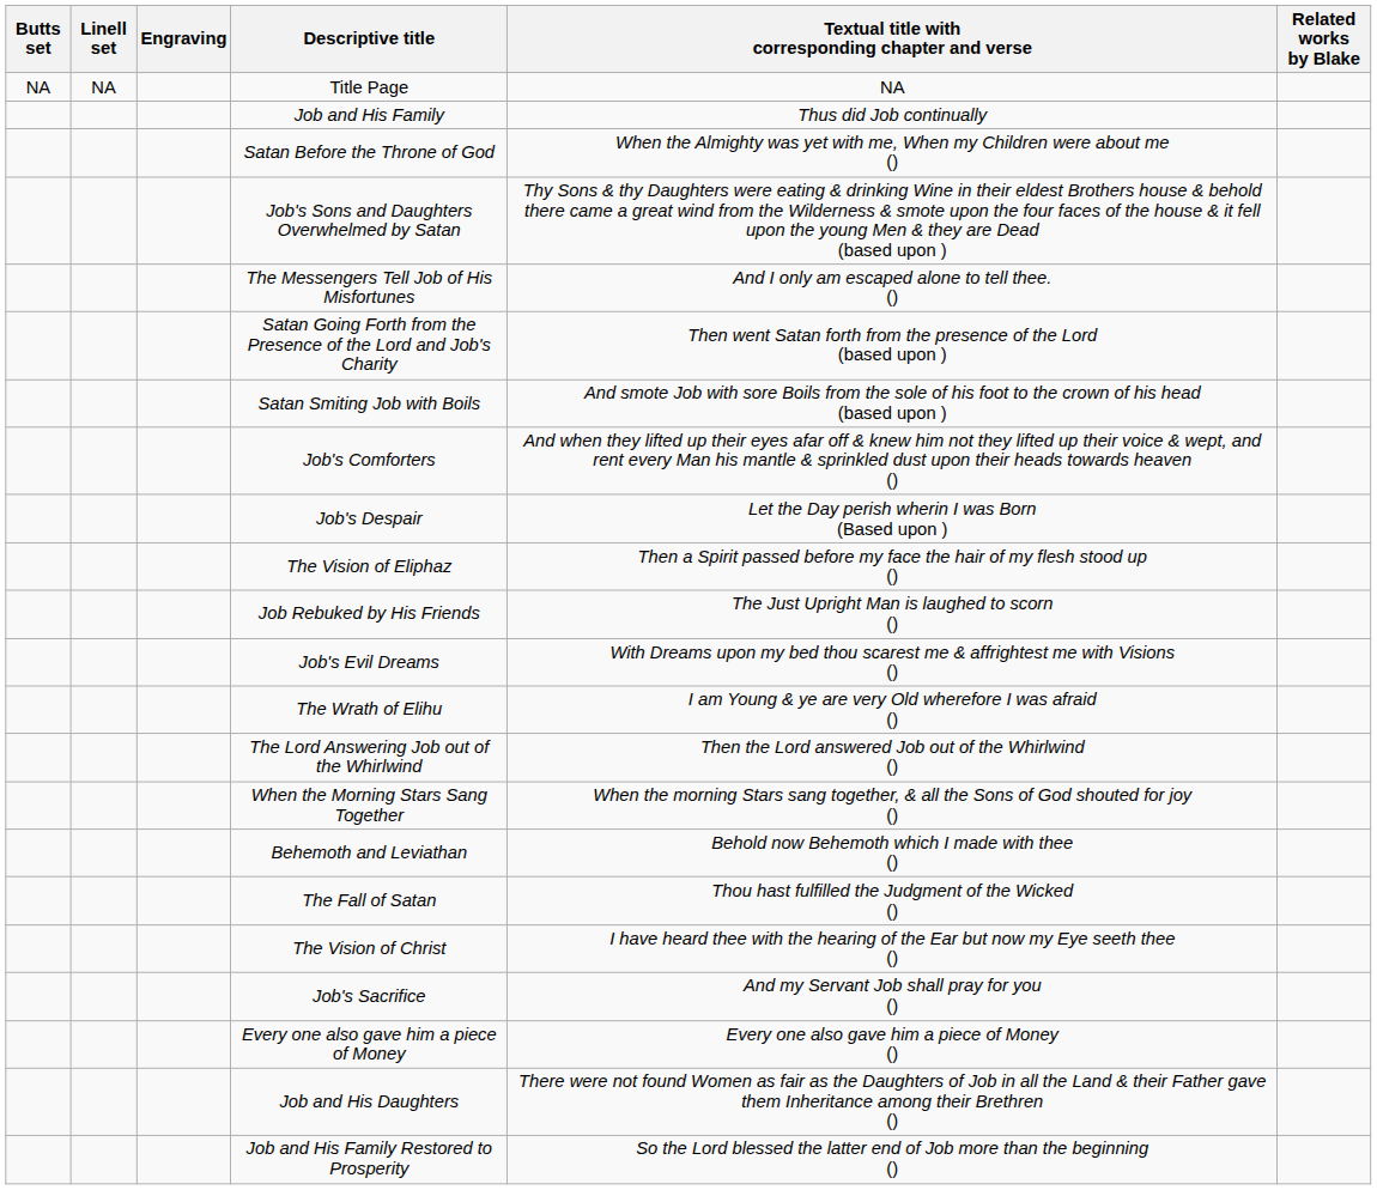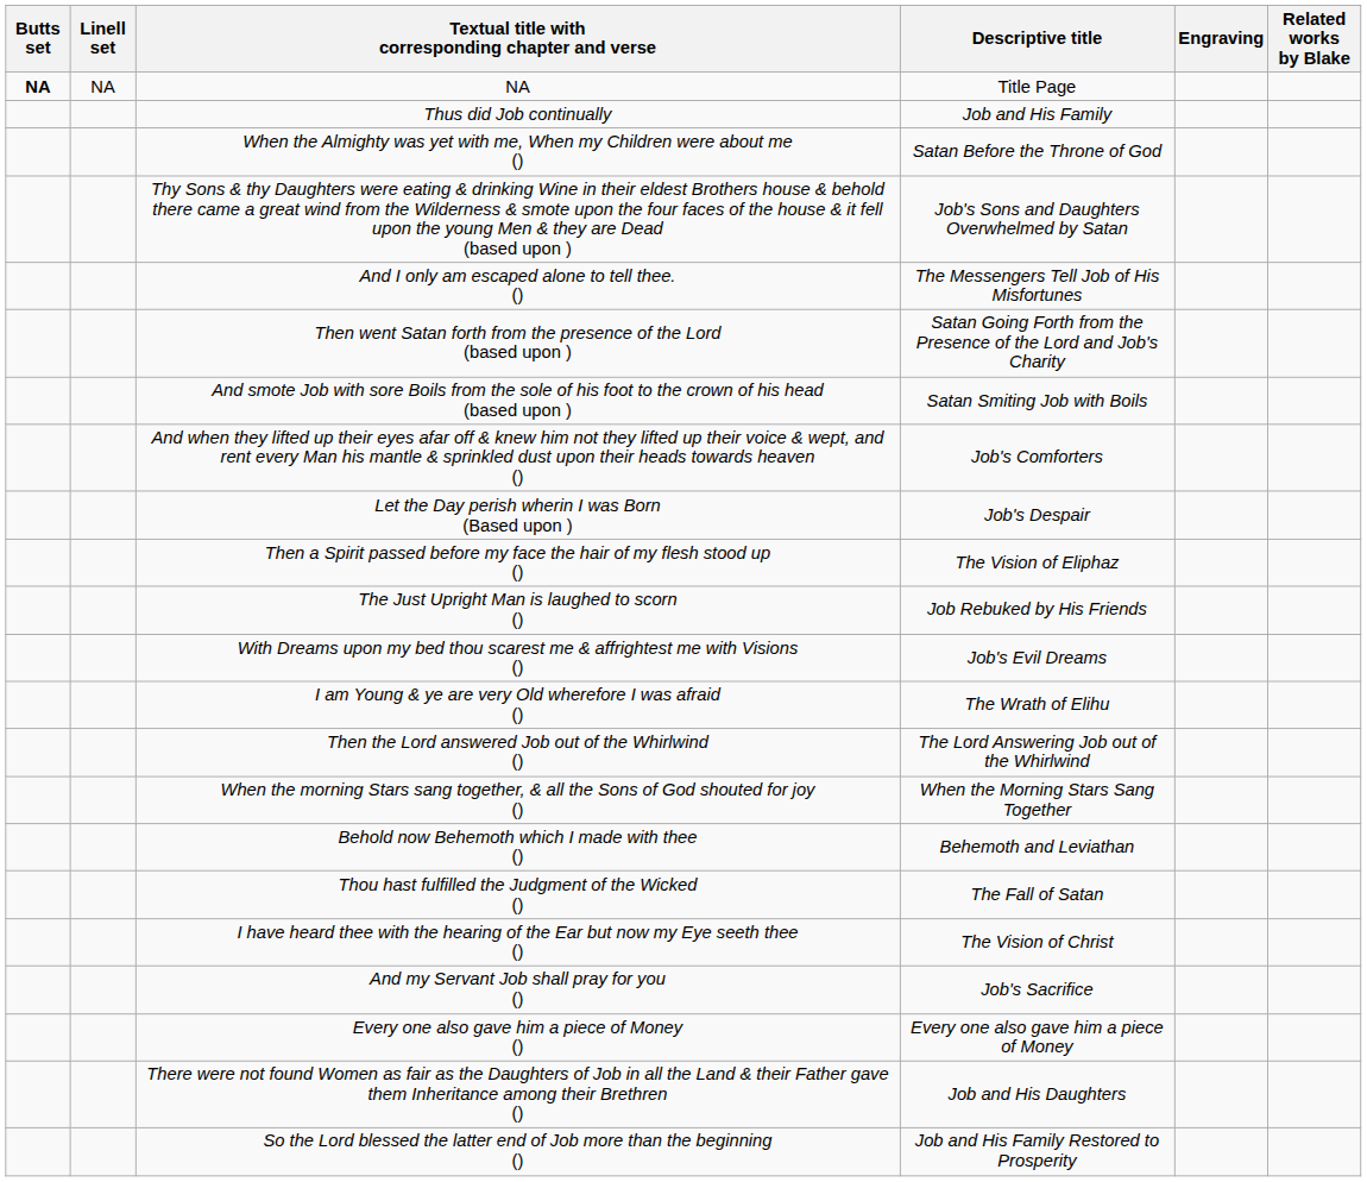 <table class="wikitable" style="margin-left:0.5em; text-align:center">
 <tr>
 <th>Butts set</th>
 <th>Linell set</th>
+<th>Textual title with<br>corresponding chapter and verse</th>
+<th>Descriptive title</th>
 <th>Engraving</th>
-<th>Descriptive title</th>
-<th>Textual title with<br>corresponding chapter and verse</th>
 <th>Related works<br> by Blake</th>
 </tr>
 <tr>
+<td><strong>NA</strong></td>
 <td>NA</td>
 <td>NA</td>
+<td>Title Page</td>
 <td></td>
-<td>Title Page</td>
-<td>NA</td>
 <td></td>
 </tr>
 <tr>
 <td></td>
 <td></td>
+<td><em>Thus did Job continually</em><br> </td>
+<td><em>Job and His Family</em></td>
 <td></td>
-<td><em>Job and His Family</em></td>
-<td><em>Thus did Job continually</em><br> </td>
 <td></td>
 </tr>
 <tr>
 <td></td>
 <td></td>
+<td><em>When the Almighty was yet with me, When my Children were about me</em><br> ()</td>
+<td><em>Satan Before the Throne of God</em></td>
 <td></td>
-<td><em>Satan Before the Throne of God</em></td>
-<td><em>When the Almighty was yet with me, When my Children were about me</em><br> ()</td>
 <td></td>
 </tr>
 <tr>
 <td></td>
 <td></td>
+<td><em>Thy Sons & thy Daughters were eating & drinking Wine in their eldest Brothers house & behold there came a great wind from the Wilderness & smote upon the four faces of the house & it fell upon the young Men & they are Dead</em><br> (based upon )</td>
+<td><em>Job's Sons and Daughters Overwhelmed by Satan</em></td>
 <td></td>
-<td><em>Job's Sons and Daughters Overwhelmed by Satan</em></td>
-<td><em>Thy Sons & thy Daughters were eating & drinking Wine in their eldest Brothers house & behold there came a great wind from the Wilderness & smote upon the four faces of the house & it fell upon the young Men & they are Dead</em><br> (based upon )</td>
 <td></td>
 </tr>
 <tr>
 <td></td>
 <td></td>
+<td><em>And I only am escaped alone to tell thee.</em><br> ()</td>
+<td><em>The Messengers Tell Job of His Misfortunes</em></td>
 <td></td>
-<td><em>The Messengers Tell Job of His Misfortunes</em></td>
-<td><em>And I only am escaped alone to tell thee.</em><br> ()</td>
 <td></td>
 </tr>
 <tr>
 <td></td>
 <td></td>
+<td><em>Then went Satan forth from the presence of the Lord</em><br> (based upon )</td>
+<td><em>Satan Going Forth from the Presence of the Lord and Job's Charity</em></td>
 <td></td>
-<td><em>Satan Going Forth from the Presence of the Lord and Job's Charity</em></td>
-<td><em>Then went Satan forth from the presence of the Lord</em><br> (based upon )</td>
 <td></td>
 </tr>
 <tr>
 <td></td>
 <td></td>
+<td><em>And smote Job with sore Boils from the sole of his foot to the crown of his head</em><br> (based upon )</td>
+<td><em>Satan Smiting Job with Boils</em></td>
 <td></td>
-<td><em>Satan Smiting Job with Boils</em></td>
-<td><em>And smote Job with sore Boils from the sole of his foot to the crown of his head</em><br> (based upon )</td>
 <td></td>
 </tr>
 <tr>
 <td></td>
 <td></td>
+<td><em>And when they lifted up their eyes afar off & knew him not they lifted up their voice & wept, and rent every Man his mantle & sprinkled dust upon their heads towards heaven</em><br> ()</td>
+<td><em>Job's Comforters</em></td>
 <td></td>
-<td><em>Job's Comforters</em></td>
-<td><em>And when they lifted up their eyes afar off & knew him not they lifted up their voice & wept, and rent every Man his mantle & sprinkled dust upon their heads towards heaven</em><br> ()</td>
 <td></td>
 </tr>
 <tr>
 <td></td>
 <td></td>
+<td><em>Let the Day perish wherin I was Born</em><br> (Based upon )</td>
+<td><em>Job's Despair</em></td>
 <td></td>
-<td><em>Job's Despair</em></td>
-<td><em>Let the Day perish wherin I was Born</em><br> (Based upon )</td>
 <td></td>
 </tr>
 <tr>
 <td></td>
 <td></td>
+<td><em>Then a Spirit passed before my face the hair of my flesh stood up</em><br> ()</td>
+<td><em>The Vision of Eliphaz</em></td>
 <td></td>
-<td><em>The Vision of Eliphaz</em></td>
-<td><em>Then a Spirit passed before my face the hair of my flesh stood up</em><br> ()</td>
 <td></td>
 </tr>
 <tr>
 <td></td>
 <td></td>
+<td><em>The Just Upright Man is laughed to scorn</em><br> ()</td>
+<td><em>Job Rebuked by His Friends</em></td>
 <td></td>
-<td><em>Job Rebuked by His Friends</em></td>
-<td><em>The Just Upright Man is laughed to scorn</em><br> ()</td>
 <td></td>
 </tr>
 <tr>
 <td></td>
 <td></td>
+<td><em>With Dreams upon my bed thou scarest me & affrightest me with Visions</em><br> ()</td>
+<td><em>Job's Evil Dreams</em></td>
 <td></td>
-<td><em>Job's Evil Dreams</em></td>
-<td><em>With Dreams upon my bed thou scarest me & affrightest me with Visions</em><br> ()</td>
 <td></td>
 </tr>
 <tr>
 <td></td>
 <td></td>
+<td><em>I am Young & ye are very Old wherefore I was afraid</em><br> ()</td>
+<td><em>The Wrath of Elihu</em></td>
 <td></td>
-<td><em>The Wrath of Elihu</em></td>
-<td><em>I am Young & ye are very Old wherefore I was afraid</em><br> ()</td>
 <td></td>
 </tr>
 <tr>
 <td></td>
 <td></td>
+<td><em>Then the Lord answered Job out of the Whirlwind</em><br> ()</td>
+<td><em>The Lord Answering Job out of the Whirlwind</em></td>
 <td></td>
-<td><em>The Lord Answering Job out of the Whirlwind</em></td>
-<td><em>Then the Lord answered Job out of the Whirlwind</em><br> ()</td>
 <td></td>
 </tr>
 <tr>
 <td></td>
 <td></td>
+<td><em>When the morning Stars sang together, & all the Sons of God shouted for joy</em><br> ()</td>
+<td><em>When the Morning Stars Sang Together</em></td>
 <td></td>
-<td><em>When the Morning Stars Sang Together</em></td>
-<td><em>When the morning Stars sang together, & all the Sons of God shouted for joy</em><br> ()</td>
 <td></td>
 </tr>
 <tr>
 <td></td>
 <td></td>
+<td><em>Behold now Behemoth which I made with thee</em><br> ()</td>
+<td><em>Behemoth and Leviathan</em></td>
 <td></td>
-<td><em>Behemoth and Leviathan</em></td>
-<td><em>Behold now Behemoth which I made with thee</em><br> ()</td>
 <td></td>
 </tr>
 <tr>
 <td></td>
 <td></td>
+<td><em>Thou hast fulfilled the Judgment of the Wicked</em><br> ()</td>
+<td><em>The Fall of Satan</em></td>
 <td></td>
-<td><em>The Fall of Satan</em></td>
-<td><em>Thou hast fulfilled the Judgment of the Wicked</em><br> ()</td>
 <td></td>
 </tr>
 <tr>
 <td></td>
 <td></td>
+<td><em>I have heard thee with the hearing of the Ear but now my Eye seeth thee</em><br> ()</td>
+<td><em>The Vision of Christ</em></td>
 <td></td>
-<td><em>The Vision of Christ</em></td>
-<td><em>I have heard thee with the hearing of the Ear but now my Eye seeth thee</em><br> ()</td>
 <td></td>
 </tr>
 <tr>
 <td></td>
 <td></td>
+<td><em>And my Servant Job shall pray for you</em><br> ()</td>
+<td><em>Job's Sacrifice</em></td>
 <td></td>
-<td><em>Job's Sacrifice</em></td>
-<td><em>And my Servant Job shall pray for you</em><br> ()</td>
 <td></td>
 </tr>
 <tr>
 <td></td>
 <td></td>
+<td><em>Every one also gave him a piece of Money</em><br> ()</td>
+<td><em>Every one also gave him a piece of Money</em></td>
 <td></td>
-<td><em>Every one also gave him a piece of Money</em></td>
-<td><em>Every one also gave him a piece of Money</em><br> ()</td>
 <td></td>
 </tr>
 <tr>
 <td></td>
 <td></td>
+<td><em>There were not found Women as fair as the Daughters of Job in all the Land & their Father gave them Inheritance among their Brethren</em><br> ()</td>
+<td><em>Job and His Daughters</em></td>
 <td></td>
-<td><em>Job and His Daughters</em></td>
-<td><em>There were not found Women as fair as the Daughters of Job in all the Land & their Father gave them Inheritance among their Brethren</em><br> ()</td>
 <td></td>
 </tr>
 <tr>
 <td></td>
 <td></td>
+<td><em>So the Lord blessed the latter end of Job more than the beginning</em><br> ()</td>
+<td><em>Job and His Family Restored to Prosperity</em></td>
 <td></td>
-<td><em>Job and His Family Restored to Prosperity</em></td>
-<td><em>So the Lord blessed the latter end of Job more than the beginning</em><br> ()</td>
 <td></td>
 </tr>
 </table>
